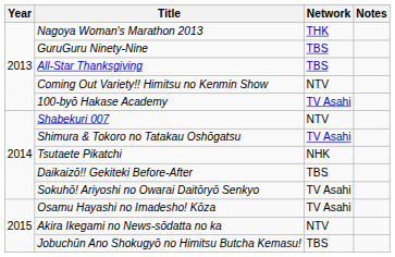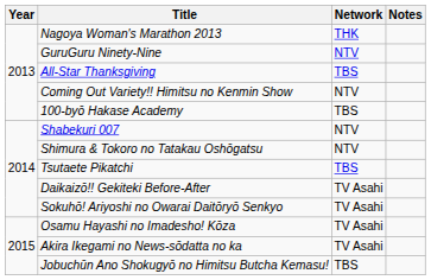 <table class="wikitable">
 <tr>
 <th>Year</th>
 <th>Title</th>
 <th>Network</th>
 <th>Notes</th>
 </tr>
 <tr>
 <td rowspan="5">2013</td>
 <td><em>Nagoya Woman's Marathon 2013</em></td>
 <td><a href='#'>THK</a></td>
 <td></td>
 </tr>
 <tr>
 <td><em>GuruGuru Ninety-Nine</em></td>
-<td><a href='#'>TBS</a></td>
+<td><a href='#'>NTV</a></td>
 <td></td>
 </tr>
 <tr>
 <td><em><a href='#'>All-Star Thanksgiving</a></em></td>
 <td><a href='#'>TBS</a></td>
 <td></td>
 </tr>
 <tr>
 <td><em>Coming Out Variety!! Himitsu no Kenmin Show</em></td>
 <td>NTV</td>
 <td></td>
 </tr>
 <tr>
 <td><em>100-byō Hakase Academy</em></td>
-<td><a href='#'>TV Asahi</a></td>
+<td>TBS</td>
 <td></td>
 </tr>
 <tr>
 <td rowspan="5">2014</td>
 <td><em><a href='#'>Shabekuri 007</a></em></td>
 <td>NTV</td>
 <td></td>
 </tr>
 <tr>
 <td><em>Shimura & Tokoro no Tatakau Oshōgatsu</em></td>
-<td><a href='#'>TV Asahi</a></td>
+<td>NTV</td>
 <td></td>
 </tr>
 <tr>
 <td><em>Tsutaete Pikatchi</em></td>
-<td>NHK</td>
+<td><a href='#'>TBS</a></td>
 <td></td>
 </tr>
 <tr>
 <td><em>Daikaizō!! Gekiteki Before-After</em></td>
-<td>TBS</td>
+<td>TV Asahi</td>
 <td></td>
 </tr>
 <tr>
 <td><em>Sokuhō! Ariyoshi no Owarai Daitōryō Senkyo</em></td>
 <td>TV Asahi</td>
 <td></td>
 </tr>
 <tr>
 <td rowspan="3">2015</td>
 <td><em>Osamu Hayashi no Imadesho! Kōza</em></td>
 <td>TV Asahi</td>
 <td></td>
 </tr>
 <tr>
 <td><em>Akira Ikegami no News-sōdatta no ka</em></td>
-<td>NTV</td>
+<td>TV Asahi</td>
 <td></td>
 </tr>
 <tr>
 <td><em>Jobuchūn Ano Shokugyō no Himitsu Butcha Kemasu!</em></td>
 <td>TBS</td>
 <td></td>
 </tr>
 </table>
